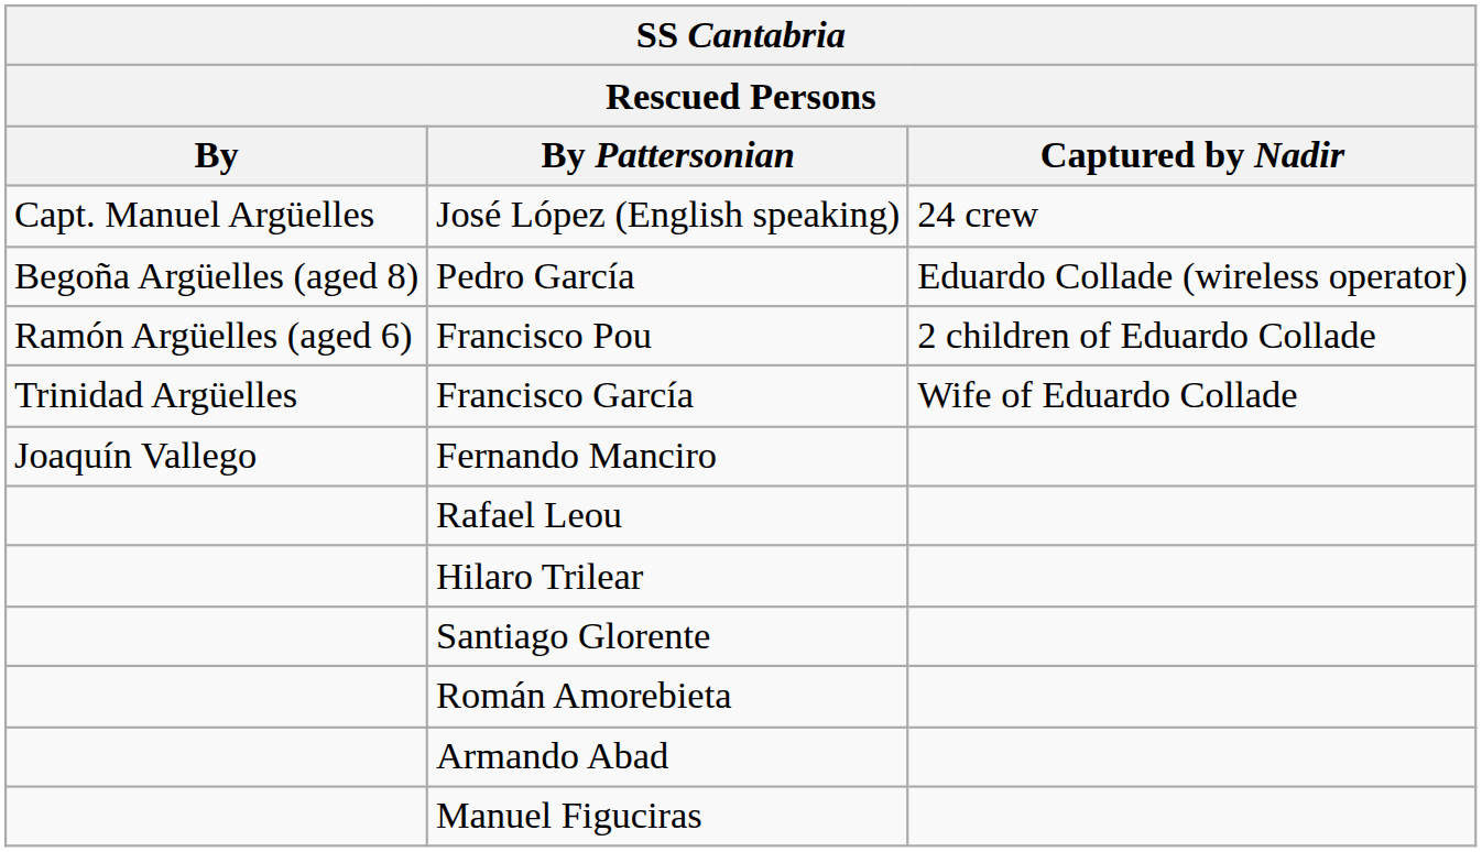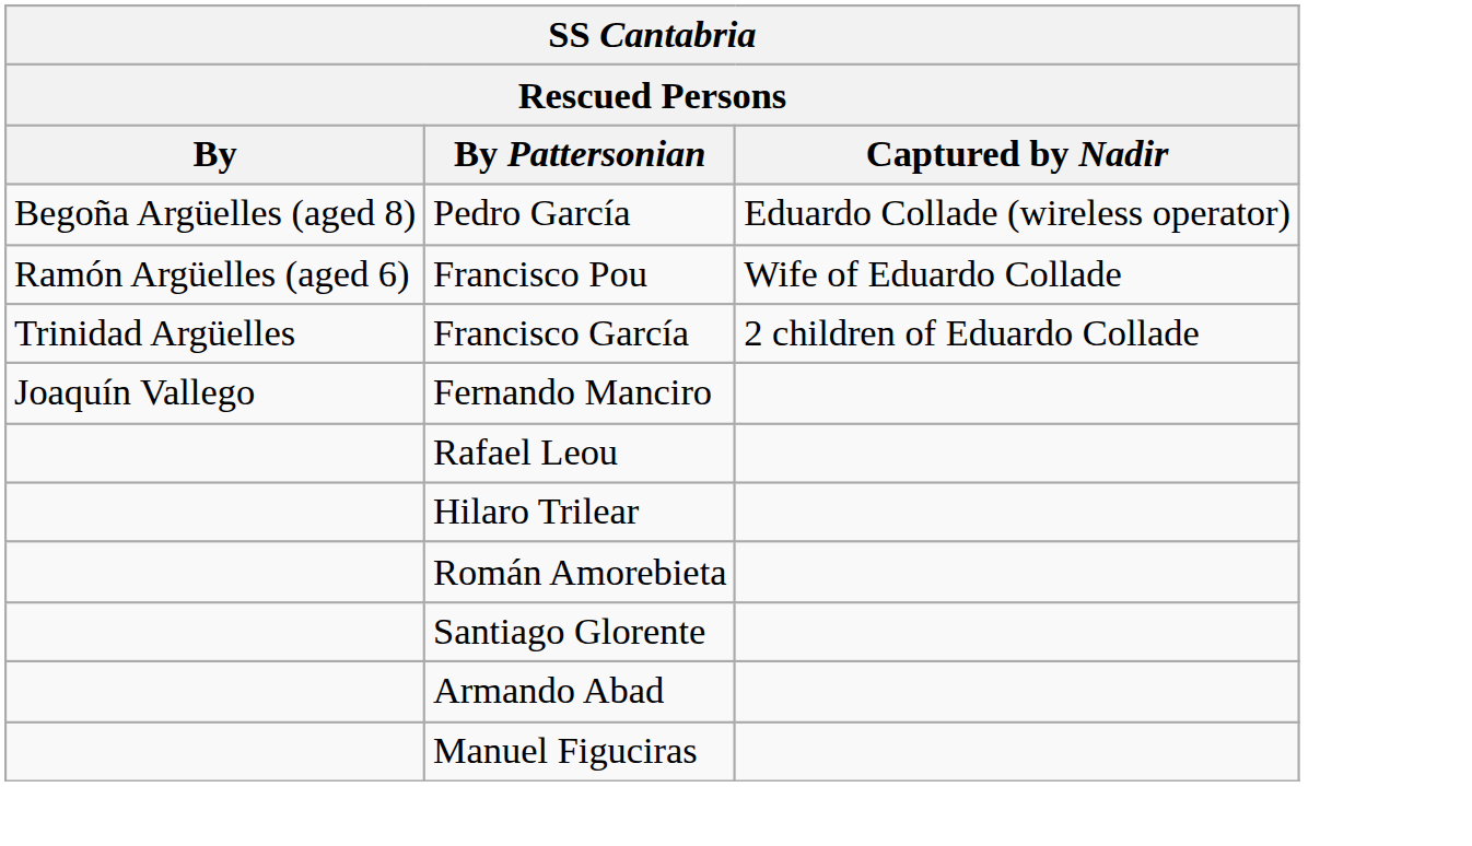 <table class="wikitable">
 <tr ---->
 <th colspan="3">SS <em>Cantabria</em></th>
 </tr>
 <tr ---->
 <th colspan="3">Rescued Persons</th>
 </tr>
 <tr ---->
 <th>By </th>
 <th>By <em>Pattersonian</em></th>
 <th>Captured by <em>Nadir</em></th>
 </tr>
 <tr ---->
-<td>Capt. Manuel Argüelles</td>
-<td>José López (English speaking)</td>
-<td>24 crew</td>
-</tr>
-<tr ---->
 <td>Begoña Argüelles (aged 8)</td>
 <td>Pedro García</td>
 <td>Eduardo Collade (wireless operator)</td>
 </tr>
 <tr ---->
 <td>Ramón Argüelles (aged 6)</td>
 <td>Francisco Pou</td>
-<td>2 children of Eduardo Collade</td>
+<td>Wife of Eduardo Collade</td>
 </tr>
 <tr ---->
 <td>Trinidad Argüelles</td>
 <td>Francisco García</td>
-<td>Wife of Eduardo Collade</td>
+<td>2 children of Eduardo Collade</td>
 </tr>
 <tr ---->
 <td>Joaquín Vallego</td>
 <td>Fernando Manciro</td>
 <td></td>
 </tr>
 <tr ---->
 <td></td>
 <td>Rafael Leou</td>
 <td></td>
 </tr>
 <tr ---->
 <td></td>
 <td>Hilaro Trilear</td>
 <td></td>
 </tr>
 <tr ---->
 <td></td>
-<td>Santiago Glorente</td>
+<td>Román Amorebieta</td>
 <td></td>
 </tr>
 <tr ---->
 <td></td>
-<td>Román Amorebieta</td>
+<td>Santiago Glorente</td>
 <td></td>
 </tr>
 <tr ---->
 <td></td>
 <td>Armando Abad</td>
 <td></td>
 </tr>
 <tr ---->
 <td></td>
 <td>Manuel Figuciras</td>
 <td></td>
 </tr>
 </table>
